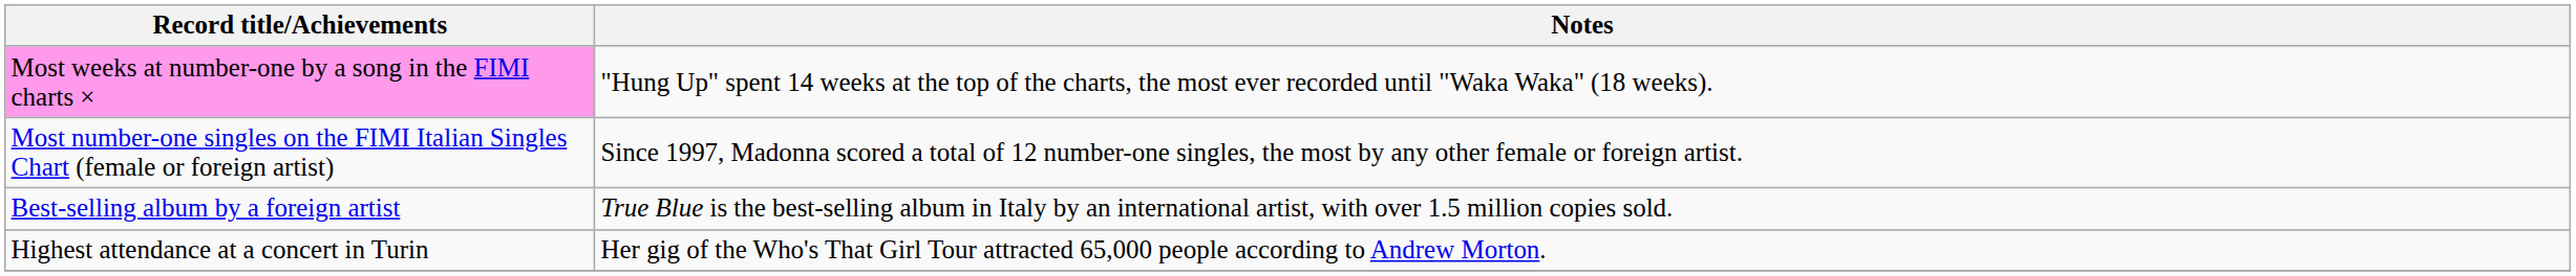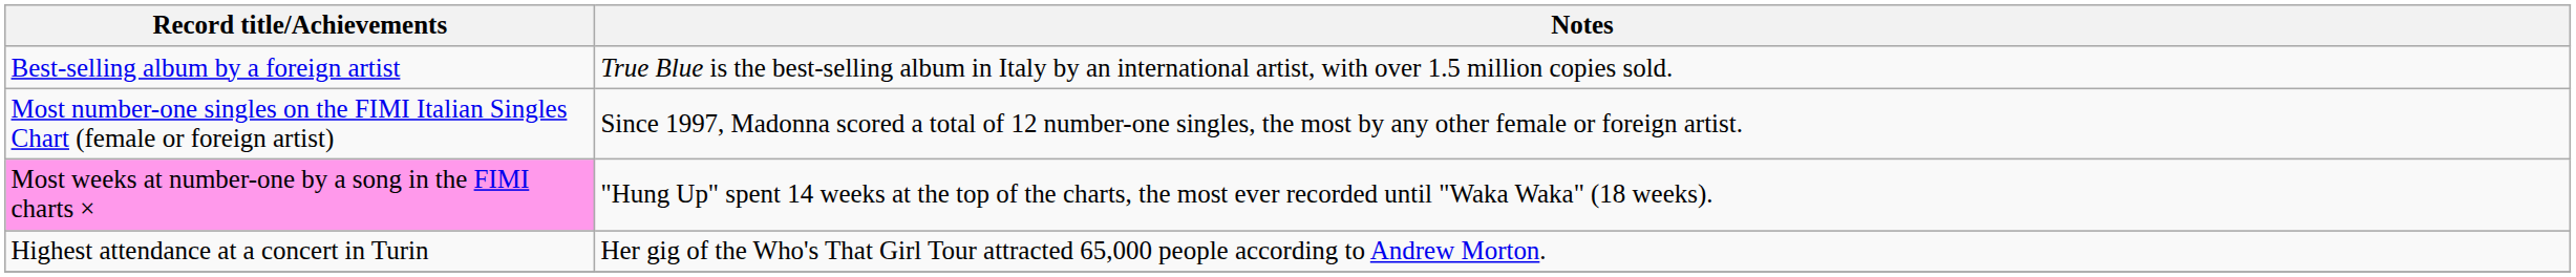 <table class="wikitable sortable plainrowheaders">
 <tr>
 <th scope="col" width=20%>Record title/Achievements</th>
 <th scope="col" width=67%>Notes</th>
 </tr>
 <tr>
-<td style="background-color: #ff99eb;">Most weeks at number-one by a song in the <a href='#'>FIMI</a> charts ×</td>
-<td>"Hung Up" spent 14 weeks at the top of the charts, the most ever recorded until "Waka Waka" (18 weeks).</td>
+<td><a href='#'>Best-selling album by a foreign artist</a></td>
+<td><em>True Blue</em> is the best-selling album in Italy by an international artist, with over 1.5 million copies sold.</td>
 </tr>
 <tr>
 <td><a href='#'>Most number-one singles on the FIMI Italian Singles Chart</a> (female or foreign artist)</td>
 <td>Since 1997, Madonna scored a total of 12 number-one singles, the most by any other female or foreign artist.</td>
 </tr>
 <tr>
-<td><a href='#'>Best-selling album by a foreign artist</a></td>
-<td><em>True Blue</em> is the best-selling album in Italy by an international artist, with over 1.5 million copies sold.</td>
+<td style="background-color: #ff99eb;">Most weeks at number-one by a song in the <a href='#'>FIMI</a> charts ×</td>
+<td>"Hung Up" spent 14 weeks at the top of the charts, the most ever recorded until "Waka Waka" (18 weeks).</td>
 </tr>
 <tr>
 <td>Highest attendance at a concert in Turin</td>
 <td>Her gig of the Who's That Girl Tour attracted 65,000 people according to <a href='#'>Andrew Morton</a>.</td>
 </tr>
 <tr>
 </tr>
 </table>
